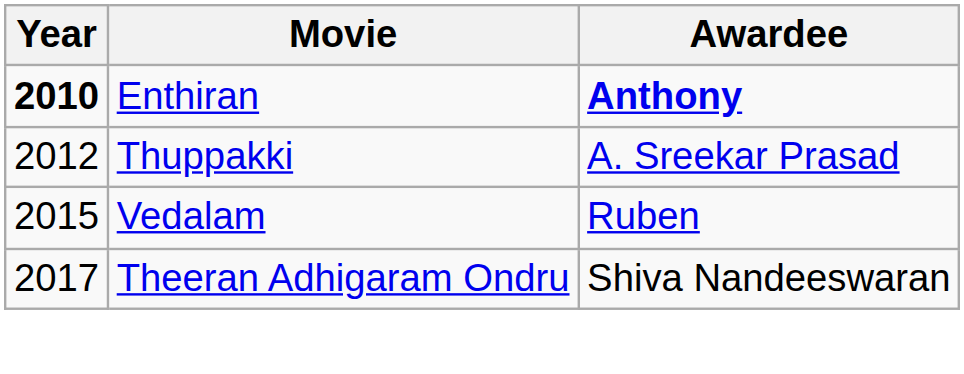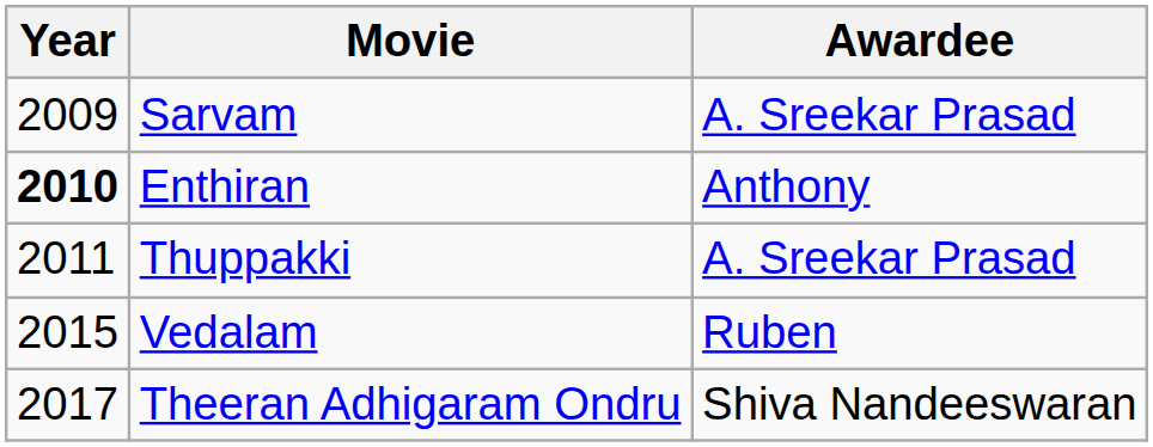 <table class="wikitable">
 <tr>
 <th>Year</th>
 <th>Movie</th>
 <th>Awardee</th>
 </tr>
 <tr>
+<td>2009</td>
+<td><a href='#'>Sarvam</a></td>
+<td><a href='#'>A. Sreekar Prasad</a></td>
+</tr>
+<tr>
 <td><strong>2010</strong></td>
 <td><a href='#'>Enthiran</a></td>
-<td><strong><a href='#'>Anthony</a></strong></td>
+<td><a href='#'>Anthony</a></td>
 </tr>
 <tr>
-<td>2012</td>
+<td>2011</td>
 <td><a href='#'>Thuppakki</a></td>
 <td><a href='#'>A. Sreekar Prasad</a></td>
 </tr>
 <tr>
 <td>2015</td>
 <td><a href='#'>Vedalam</a></td>
 <td><a href='#'>Ruben</a></td>
 </tr>
 <tr>
 <td>2017</td>
 <td><a href='#'>Theeran Adhigaram Ondru</a></td>
 <td>Shiva Nandeeswaran</td>
 </tr>
 </table>
